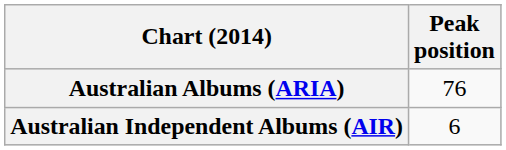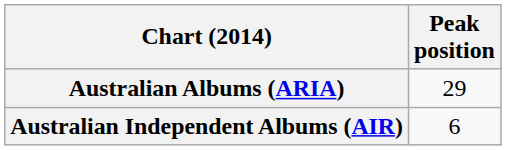 <table class="wikitable sortable plainrowheaders" style="text-align:center">
 <tr>
 <th scope="col">Chart (2014)</th>
 <th scope="col">Peak<br>position</th>
 </tr>
 <tr>
 <th scope="row">Australian Albums (<a href='#'>ARIA</a>)</th>
-<td>76</td>
+<td>29</td>
 </tr>
 <tr>
 <th scope="row">Australian Independent Albums (<a href='#'>AIR</a>)</th>
 <td>6</td>
 </tr>
 </table>
